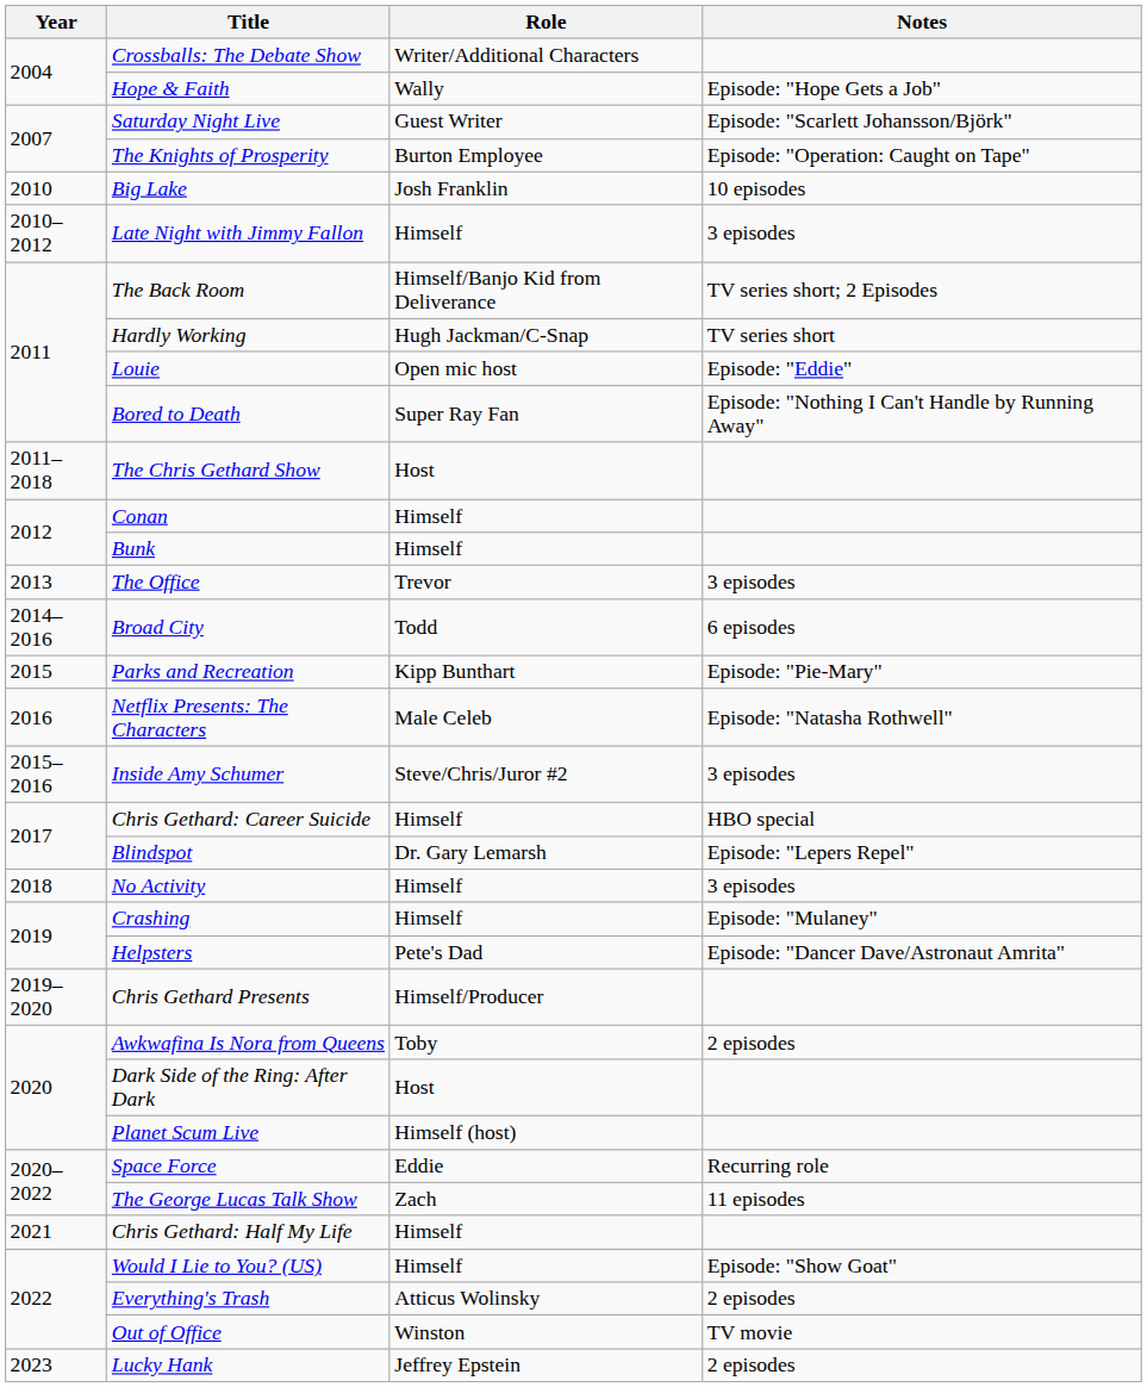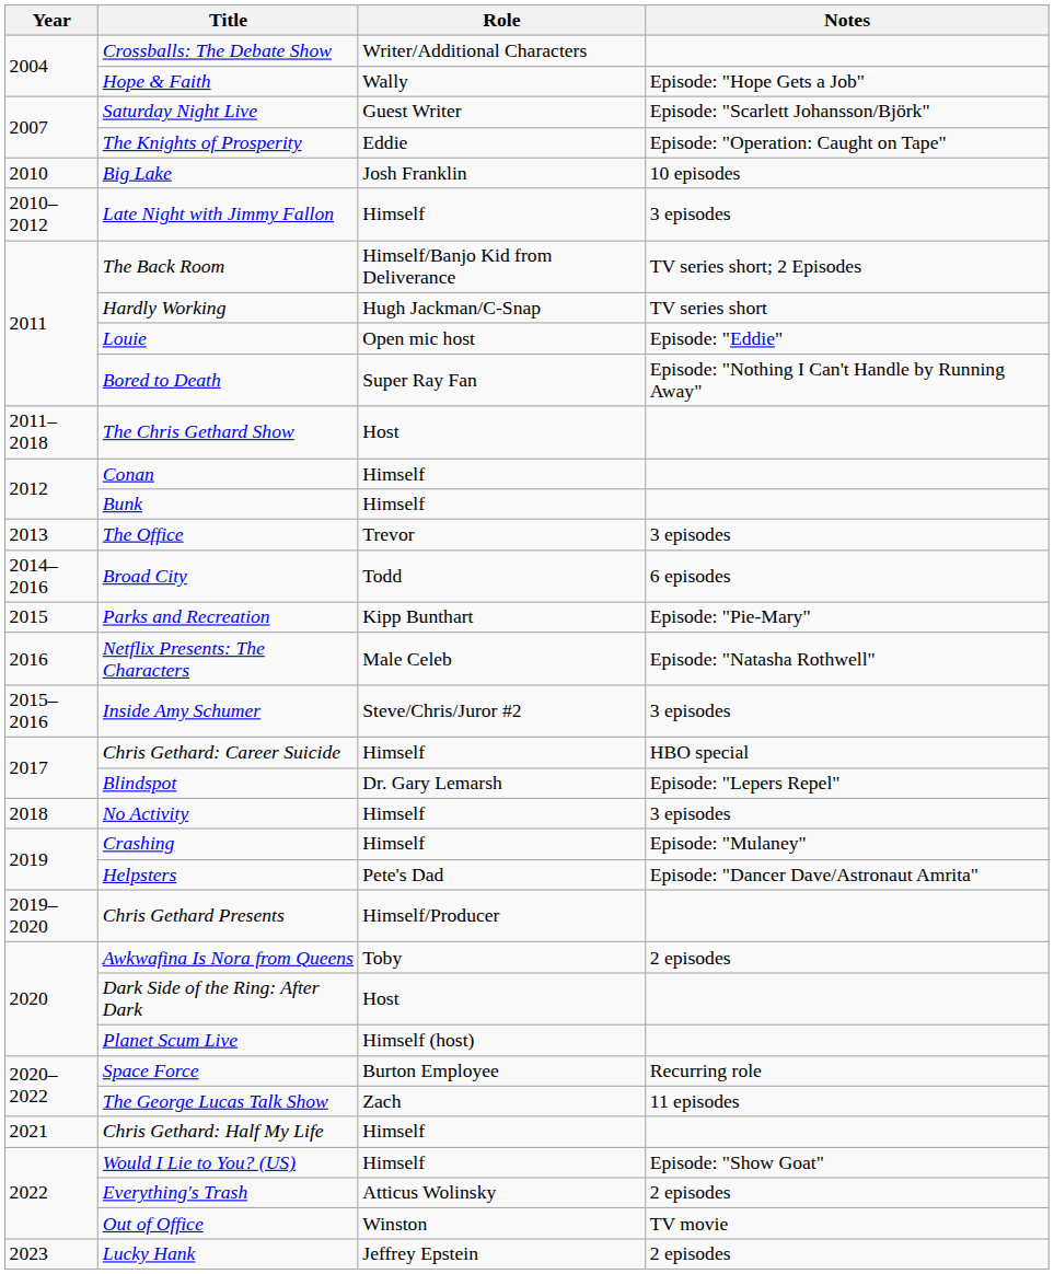 <table class="wikitable sortable plainrowheaders">
 <tr>
 <th scope="col">Year</th>
 <th scope="col">Title</th>
 <th scope="col">Role</th>
 <th scope="col" class="unsortable">Notes</th>
 </tr>
 <tr>
 <td rowspan="2">2004</td>
 <td><em><a href='#'>Crossballs: The Debate Show</a></em></td>
 <td>Writer/Additional Characters</td>
 <td></td>
 </tr>
 <tr>
 <td><em><a href='#'>Hope & Faith</a></em></td>
 <td>Wally</td>
 <td>Episode: "Hope Gets a Job"</td>
 </tr>
 <tr>
 <td rowspan="2">2007</td>
 <td><em><a href='#'>Saturday Night Live</a></em></td>
 <td>Guest Writer</td>
 <td>Episode: "Scarlett Johansson/Björk"</td>
 </tr>
 <tr>
 <td><em><a href='#'>The Knights of Prosperity</a></em></td>
-<td>Burton Employee</td>
+<td>Eddie</td>
 <td>Episode: "Operation: Caught on Tape"</td>
 </tr>
 <tr>
 <td>2010</td>
 <td><em><a href='#'>Big Lake</a></em></td>
 <td>Josh Franklin</td>
 <td>10 episodes</td>
 </tr>
 <tr>
 <td>2010–2012</td>
 <td><em><a href='#'>Late Night with Jimmy Fallon</a></em></td>
 <td>Himself</td>
 <td>3 episodes</td>
 </tr>
 <tr>
 <td rowspan="4">2011</td>
 <td><em>The Back Room</em></td>
 <td>Himself/Banjo Kid from Deliverance</td>
 <td>TV series short; 2 Episodes</td>
 </tr>
 <tr>
 <td><em>Hardly Working</em></td>
 <td>Hugh Jackman/C-Snap</td>
 <td>TV series short</td>
 </tr>
 <tr>
 <td><em><a href='#'>Louie</a></em></td>
 <td>Open mic host</td>
 <td>Episode: "<a href='#'>Eddie</a>"</td>
 </tr>
 <tr>
 <td><em><a href='#'>Bored to Death</a></em></td>
 <td>Super Ray Fan</td>
 <td>Episode: "Nothing I Can't Handle by Running Away"</td>
 </tr>
 <tr>
 <td rowspan-"1">2011–2018</td>
 <td><em><a href='#'>The Chris Gethard Show</a></em></td>
 <td>Host</td>
 <td></td>
 </tr>
 <tr>
 <td rowspan="2">2012</td>
 <td><em><a href='#'>Conan</a></em></td>
 <td>Himself</td>
 <td></td>
 </tr>
 <tr>
 <td><em><a href='#'>Bunk</a></em></td>
 <td>Himself</td>
 <td></td>
 </tr>
 <tr>
 <td rowspan="1">2013</td>
 <td><em><a href='#'>The Office</a></em></td>
 <td>Trevor</td>
 <td>3 episodes</td>
 </tr>
 <tr>
 <td rowspan-"1">2014–2016</td>
 <td><em><a href='#'>Broad City</a></em></td>
 <td>Todd</td>
 <td>6 episodes</td>
 </tr>
 <tr>
 <td rowspan="1">2015</td>
 <td><em><a href='#'>Parks and Recreation</a></em></td>
 <td>Kipp Bunthart</td>
 <td>Episode: "Pie-Mary"</td>
 </tr>
 <tr>
 <td rowspan="1">2016</td>
 <td><em><a href='#'>Netflix Presents: The Characters</a></em></td>
 <td>Male Celeb</td>
 <td>Episode: "Natasha Rothwell"</td>
 </tr>
 <tr>
 <td>2015–2016</td>
 <td><em><a href='#'>Inside Amy Schumer</a></em></td>
 <td>Steve/Chris/Juror #2</td>
 <td>3 episodes</td>
 </tr>
 <tr>
 <td rowspan="2">2017</td>
 <td><em>Chris Gethard: Career Suicide</em></td>
 <td>Himself</td>
 <td>HBO special</td>
 </tr>
 <tr>
 <td><em><a href='#'>Blindspot</a></em></td>
 <td>Dr. Gary Lemarsh</td>
 <td>Episode: "Lepers Repel"</td>
 </tr>
 <tr>
 <td>2018</td>
 <td><em><a href='#'>No Activity</a></em></td>
 <td>Himself</td>
 <td>3 episodes</td>
 </tr>
 <tr>
 <td rowspan="2">2019</td>
 <td><em><a href='#'>Crashing</a></em></td>
 <td>Himself</td>
 <td>Episode: "Mulaney"</td>
 </tr>
 <tr>
 <td><em><a href='#'>Helpsters</a></em></td>
 <td>Pete's Dad</td>
 <td>Episode: "Dancer Dave/Astronaut Amrita"</td>
 </tr>
 <tr>
 <td rowspan="1">2019–2020</td>
 <td><em>Chris Gethard Presents</em></td>
 <td>Himself/Producer</td>
 <td></td>
 </tr>
 <tr>
 <td rowspan="3">2020</td>
 <td><em><a href='#'>Awkwafina Is Nora from Queens</a></em></td>
 <td>Toby</td>
 <td>2 episodes</td>
 </tr>
 <tr>
 <td><em>Dark Side of the Ring: After Dark</em></td>
 <td>Host</td>
 <td></td>
 </tr>
 <tr>
 <td><em><a href='#'>Planet Scum Live</a></em></td>
 <td>Himself (host)</td>
 <td></td>
 </tr>
 <tr>
 <td rowspan="2">2020–2022</td>
 <td><em><a href='#'>Space Force</a></em></td>
-<td>Eddie</td>
+<td>Burton Employee</td>
 <td>Recurring role</td>
 </tr>
 <tr>
 <td><em><a href='#'>The George Lucas Talk Show</a></em></td>
 <td>Zach</td>
 <td>11 episodes</td>
 </tr>
 <tr>
 <td>2021</td>
 <td><em>Chris Gethard: Half My Life</em></td>
 <td>Himself</td>
 <td></td>
 </tr>
 <tr>
 <td rowspan="3">2022</td>
 <td><em><a href='#'>Would I Lie to You? (US)</a></em></td>
 <td>Himself</td>
 <td>Episode: "Show Goat"</td>
 </tr>
 <tr>
 <td><em><a href='#'>Everything's Trash</a></em></td>
 <td>Atticus Wolinsky</td>
 <td>2 episodes</td>
 </tr>
 <tr>
 <td><em><a href='#'>Out of Office</a></em></td>
 <td>Winston</td>
 <td>TV movie</td>
 </tr>
 <tr>
 <td>2023</td>
 <td><em><a href='#'>Lucky Hank</a></em></td>
 <td>Jeffrey Epstein</td>
 <td>2 episodes</td>
 </tr>
 </table>
